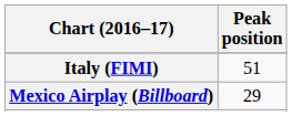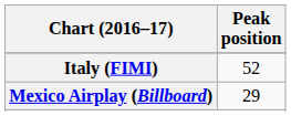 <table class="wikitable sortable plainrowheaders" style="text-align:center;">
 <tr>
 <th scope="col">Chart (2016–17)</th>
 <th scope="col">Peak<br>position</th>
 </tr>
 <tr>
 </tr>
 <tr>
 </tr>
 <tr>
 </tr>
 <tr>
 </tr>
 <tr>
 </tr>
 <tr>
 </tr>
 <tr>
 </tr>
 <tr>
 </tr>
 <tr>
 </tr>
 <tr>
 <th scope="row">Italy (<a href='#'>FIMI</a>)</th>
-<td>51</td>
+<td>52</td>
 </tr>
 <tr>
 <th scope="row"><a href='#'>Mexico Airplay</a> (<em><a href='#'>Billboard</a></em>)</th>
 <td>29</td>
 </tr>
 <tr>
 </tr>
 <tr>
 </tr>
 <tr>
 </tr>
 <tr>
 </tr>
 <tr>
 </tr>
 <tr>
 </tr>
 <tr>
 </tr>
 <tr>
 </tr>
 <tr>
 </tr>
 </table>
